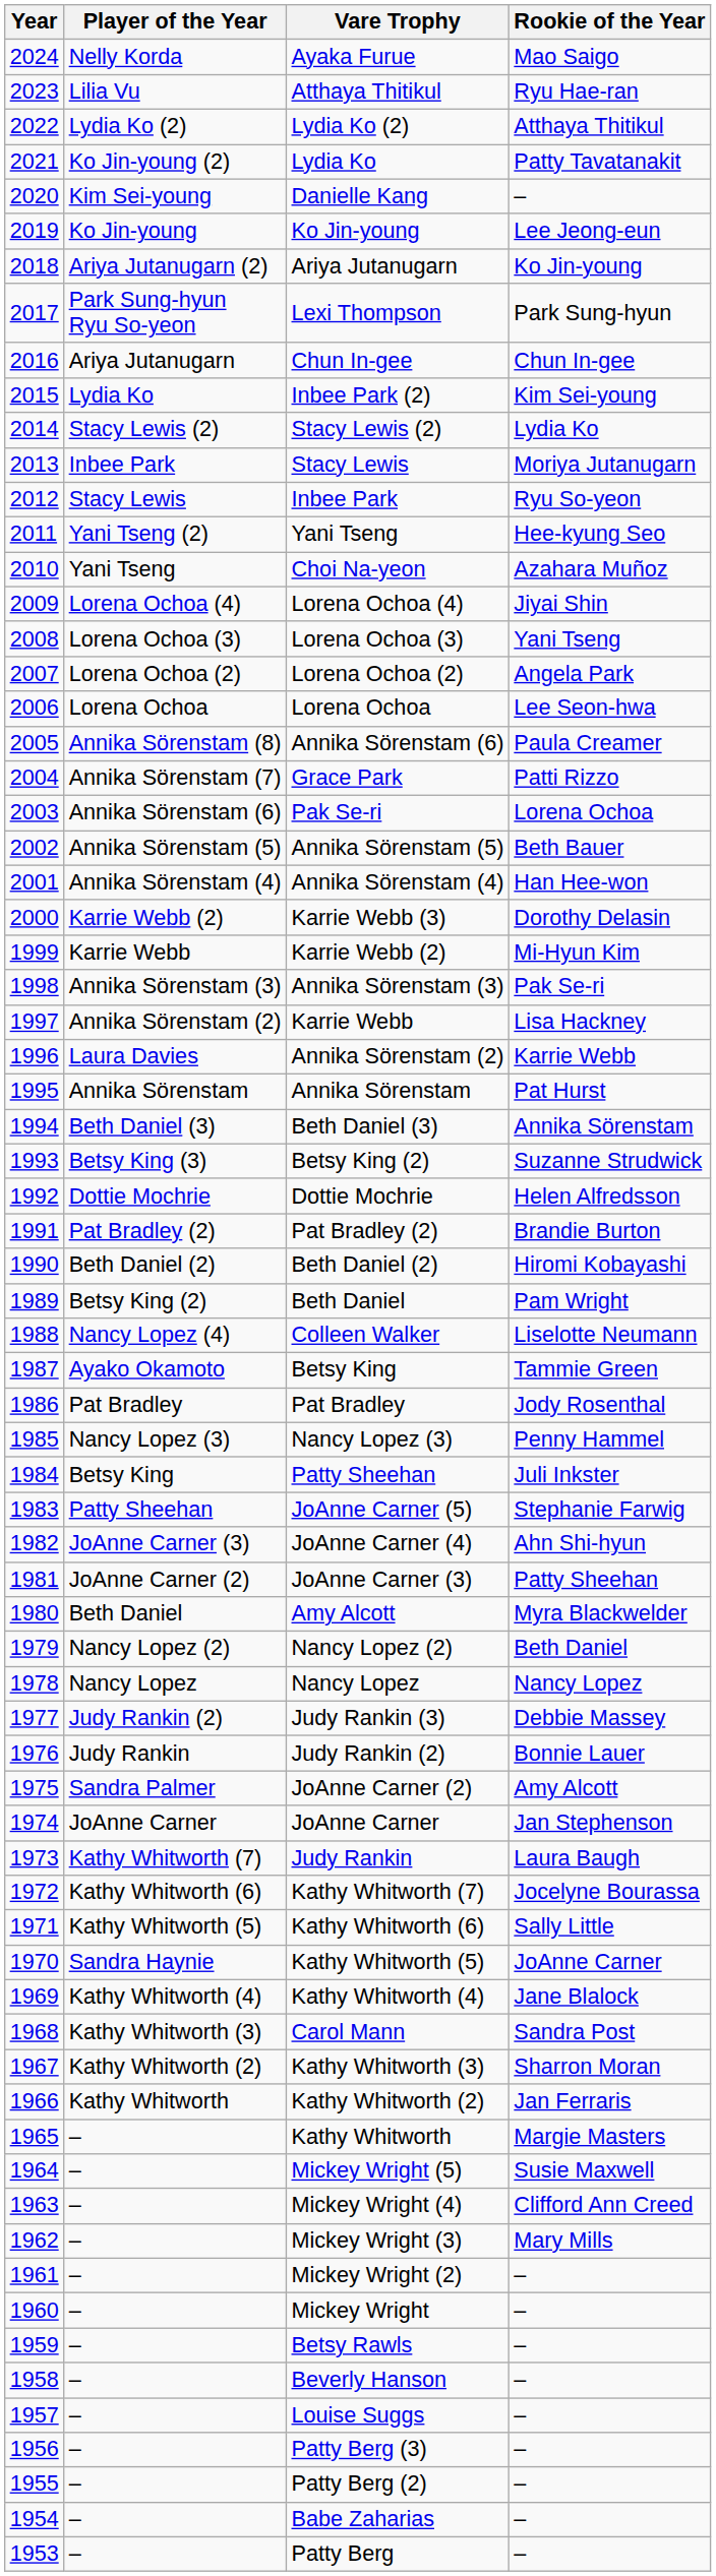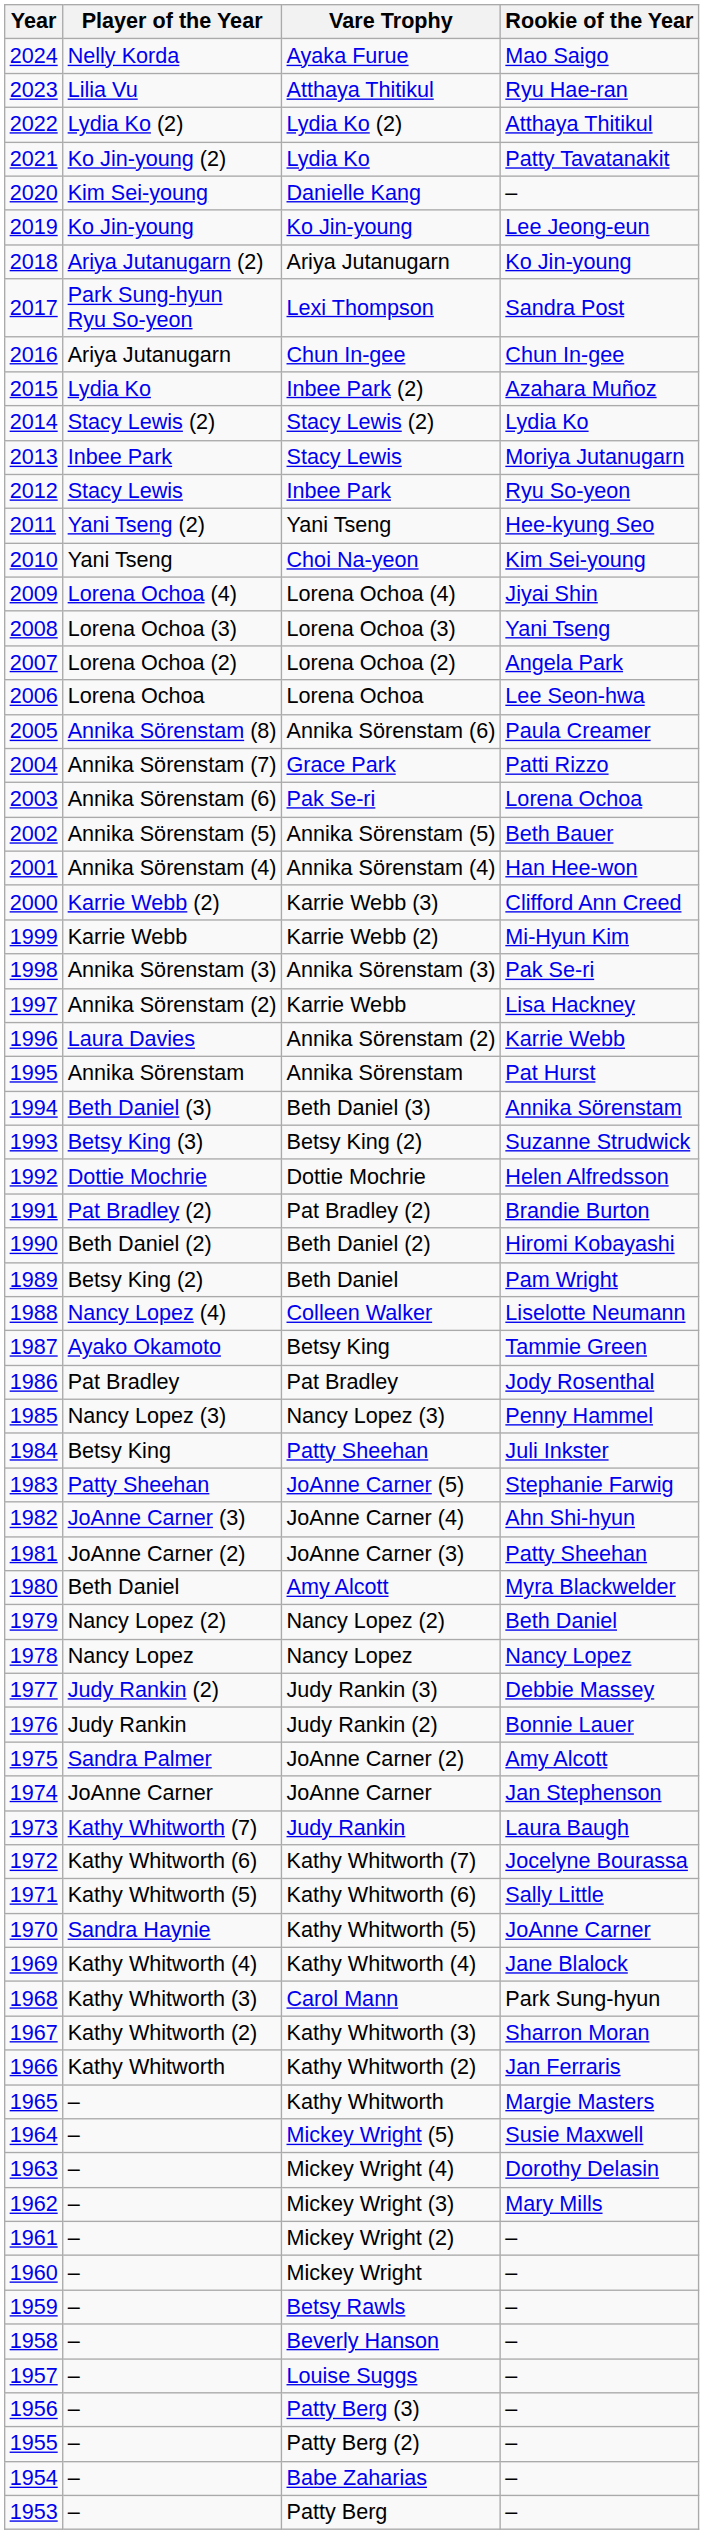 <table class="wikitable">
 <tr>
 <th>Year</th>
 <th>Player of the Year</th>
 <th>Vare Trophy</th>
 <th>Rookie of the Year</th>
 </tr>
 <tr>
 <td><a href='#'>2024</a></td>
 <td> <a href='#'>Nelly Korda</a></td>
 <td> <a href='#'>Ayaka Furue</a></td>
 <td> <a href='#'>Mao Saigo</a></td>
 </tr>
 <tr>
 <td><a href='#'>2023</a></td>
 <td> <a href='#'>Lilia Vu</a></td>
 <td> <a href='#'>Atthaya Thitikul</a></td>
 <td> <a href='#'>Ryu Hae-ran</a></td>
 </tr>
 <tr>
 <td><a href='#'>2022</a></td>
 <td> <a href='#'>Lydia Ko</a> (2)</td>
 <td> <a href='#'>Lydia Ko</a> (2)</td>
 <td> <a href='#'>Atthaya Thitikul</a></td>
 </tr>
 <tr>
 <td><a href='#'>2021</a></td>
 <td> <a href='#'>Ko Jin-young</a> (2)</td>
 <td> <a href='#'>Lydia Ko</a></td>
 <td> <a href='#'>Patty Tavatanakit</a></td>
 </tr>
 <tr>
 <td><a href='#'>2020</a></td>
 <td> <a href='#'>Kim Sei-young</a></td>
 <td> <a href='#'>Danielle Kang</a></td>
 <td>–</td>
 </tr>
 <tr>
 <td><a href='#'>2019</a></td>
 <td> <a href='#'>Ko Jin-young</a></td>
 <td> <a href='#'>Ko Jin-young</a></td>
 <td> <a href='#'>Lee Jeong-eun</a></td>
 </tr>
 <tr>
 <td><a href='#'>2018</a></td>
 <td> <a href='#'>Ariya Jutanugarn</a> (2)</td>
 <td> Ariya Jutanugarn</td>
 <td> <a href='#'>Ko Jin-young</a></td>
 </tr>
 <tr>
 <td><a href='#'>2017</a></td>
 <td> <a href='#'>Park Sung-hyun</a><br> <a href='#'>Ryu So-yeon</a></td>
 <td> <a href='#'>Lexi Thompson</a></td>
-<td> Park Sung-hyun</td>
+<td> <a href='#'>Sandra Post</a></td>
 </tr>
 <tr>
 <td><a href='#'>2016</a></td>
 <td> Ariya Jutanugarn</td>
 <td> <a href='#'>Chun In-gee</a></td>
 <td> <a href='#'>Chun In-gee</a></td>
 </tr>
 <tr>
 <td><a href='#'>2015</a></td>
 <td> <a href='#'>Lydia Ko</a></td>
 <td> <a href='#'>Inbee Park</a> (2)</td>
-<td> <a href='#'>Kim Sei-young</a></td>
+<td> <a href='#'>Azahara Muñoz</a></td>
 </tr>
 <tr>
 <td><a href='#'>2014</a></td>
 <td> <a href='#'>Stacy Lewis</a> (2)</td>
 <td> <a href='#'>Stacy Lewis</a> (2)</td>
 <td> <a href='#'>Lydia Ko</a></td>
 </tr>
 <tr>
 <td><a href='#'>2013</a></td>
 <td> <a href='#'>Inbee Park</a></td>
 <td> <a href='#'>Stacy Lewis</a></td>
 <td> <a href='#'>Moriya Jutanugarn</a></td>
 </tr>
 <tr>
 <td><a href='#'>2012</a></td>
 <td> <a href='#'>Stacy Lewis</a></td>
 <td> <a href='#'>Inbee Park</a></td>
 <td> <a href='#'>Ryu So-yeon</a></td>
 </tr>
 <tr>
 <td><a href='#'>2011</a></td>
 <td> <a href='#'>Yani Tseng</a> (2)</td>
 <td> Yani Tseng</td>
 <td> <a href='#'>Hee-kyung Seo</a></td>
 </tr>
 <tr>
 <td><a href='#'>2010</a></td>
 <td> Yani Tseng</td>
 <td> <a href='#'>Choi Na-yeon</a></td>
-<td> <a href='#'>Azahara Muñoz</a></td>
+<td> <a href='#'>Kim Sei-young</a></td>
 </tr>
 <tr>
 <td><a href='#'>2009</a></td>
 <td> <a href='#'>Lorena Ochoa</a> (4)</td>
 <td> Lorena Ochoa (4)</td>
 <td> <a href='#'>Jiyai Shin</a></td>
 </tr>
 <tr>
 <td><a href='#'>2008</a></td>
 <td> Lorena Ochoa (3)</td>
 <td> Lorena Ochoa (3)</td>
 <td> <a href='#'>Yani Tseng</a></td>
 </tr>
 <tr>
 <td><a href='#'>2007</a></td>
 <td> Lorena Ochoa (2)</td>
 <td> Lorena Ochoa (2)</td>
 <td> <a href='#'>Angela Park</a></td>
 </tr>
 <tr>
 <td><a href='#'>2006</a></td>
 <td> Lorena Ochoa</td>
 <td> Lorena Ochoa</td>
 <td> <a href='#'>Lee Seon-hwa</a></td>
 </tr>
 <tr>
 <td><a href='#'>2005</a></td>
 <td> <a href='#'>Annika Sörenstam</a> (8)</td>
 <td> Annika Sörenstam (6)</td>
 <td> <a href='#'>Paula Creamer</a></td>
 </tr>
 <tr>
 <td><a href='#'>2004</a></td>
 <td> Annika Sörenstam (7)</td>
 <td> <a href='#'>Grace Park</a></td>
 <td> <a href='#'>Patti Rizzo</a></td>
 </tr>
 <tr>
 <td><a href='#'>2003</a></td>
 <td> Annika Sörenstam (6)</td>
 <td> <a href='#'>Pak Se-ri</a></td>
 <td> <a href='#'>Lorena Ochoa</a></td>
 </tr>
 <tr>
 <td><a href='#'>2002</a></td>
 <td> Annika Sörenstam (5)</td>
 <td> Annika Sörenstam (5)</td>
 <td> <a href='#'>Beth Bauer</a></td>
 </tr>
 <tr>
 <td><a href='#'>2001</a></td>
 <td> Annika Sörenstam (4)</td>
 <td> Annika Sörenstam (4)</td>
 <td> <a href='#'>Han Hee-won</a></td>
 </tr>
 <tr>
 <td><a href='#'>2000</a></td>
 <td> <a href='#'>Karrie Webb</a> (2)</td>
 <td> Karrie Webb (3)</td>
-<td> <a href='#'>Dorothy Delasin</a></td>
+<td> <a href='#'>Clifford Ann Creed</a></td>
 </tr>
 <tr>
 <td><a href='#'>1999</a></td>
 <td> Karrie Webb</td>
 <td> Karrie Webb (2)</td>
 <td> <a href='#'>Mi-Hyun Kim</a></td>
 </tr>
 <tr>
 <td><a href='#'>1998</a></td>
 <td> Annika Sörenstam (3)</td>
 <td> Annika Sörenstam (3)</td>
 <td> <a href='#'>Pak Se-ri</a></td>
 </tr>
 <tr>
 <td><a href='#'>1997</a></td>
 <td> Annika Sörenstam (2)</td>
 <td> Karrie Webb</td>
 <td> <a href='#'>Lisa Hackney</a></td>
 </tr>
 <tr>
 <td><a href='#'>1996</a></td>
 <td> <a href='#'>Laura Davies</a></td>
 <td> Annika Sörenstam (2)</td>
 <td> <a href='#'>Karrie Webb</a></td>
 </tr>
 <tr>
 <td><a href='#'>1995</a></td>
 <td> Annika Sörenstam</td>
 <td> Annika Sörenstam</td>
 <td> <a href='#'>Pat Hurst</a></td>
 </tr>
 <tr>
 <td><a href='#'>1994</a></td>
 <td> <a href='#'>Beth Daniel</a> (3)</td>
 <td> Beth Daniel (3)</td>
 <td> <a href='#'>Annika Sörenstam</a></td>
 </tr>
 <tr>
 <td><a href='#'>1993</a></td>
 <td> <a href='#'>Betsy King</a> (3)</td>
 <td> Betsy King (2)</td>
 <td> <a href='#'>Suzanne Strudwick</a></td>
 </tr>
 <tr>
 <td><a href='#'>1992</a></td>
 <td> <a href='#'>Dottie Mochrie</a></td>
 <td> Dottie Mochrie</td>
 <td> <a href='#'>Helen Alfredsson</a></td>
 </tr>
 <tr>
 <td><a href='#'>1991</a></td>
 <td> <a href='#'>Pat Bradley</a> (2)</td>
 <td> Pat Bradley (2)</td>
 <td> <a href='#'>Brandie Burton</a></td>
 </tr>
 <tr>
 <td><a href='#'>1990</a></td>
 <td> Beth Daniel (2)</td>
 <td> Beth Daniel (2)</td>
 <td> <a href='#'>Hiromi Kobayashi</a></td>
 </tr>
 <tr>
 <td><a href='#'>1989</a></td>
 <td> Betsy King (2)</td>
 <td> Beth Daniel</td>
 <td> <a href='#'>Pam Wright</a></td>
 </tr>
 <tr>
 <td><a href='#'>1988</a></td>
 <td> <a href='#'>Nancy Lopez</a> (4)</td>
 <td> <a href='#'>Colleen Walker</a></td>
 <td> <a href='#'>Liselotte Neumann</a></td>
 </tr>
 <tr>
 <td><a href='#'>1987</a></td>
 <td> <a href='#'>Ayako Okamoto</a></td>
 <td> Betsy King</td>
 <td> <a href='#'>Tammie Green</a></td>
 </tr>
 <tr>
 <td><a href='#'>1986</a></td>
 <td> Pat Bradley</td>
 <td> Pat Bradley</td>
 <td> <a href='#'>Jody Rosenthal</a></td>
 </tr>
 <tr>
 <td><a href='#'>1985</a></td>
 <td> Nancy Lopez (3)</td>
 <td> Nancy Lopez (3)</td>
 <td> <a href='#'>Penny Hammel</a></td>
 </tr>
 <tr>
 <td><a href='#'>1984</a></td>
 <td> Betsy King</td>
 <td> <a href='#'>Patty Sheehan</a></td>
 <td> <a href='#'>Juli Inkster</a></td>
 </tr>
 <tr>
 <td><a href='#'>1983</a></td>
 <td> <a href='#'>Patty Sheehan</a></td>
 <td> <a href='#'>JoAnne Carner</a> (5)</td>
 <td> <a href='#'>Stephanie Farwig</a></td>
 </tr>
 <tr>
 <td><a href='#'>1982</a></td>
 <td> <a href='#'>JoAnne Carner</a> (3)</td>
 <td> JoAnne Carner (4)</td>
 <td> <a href='#'>Ahn Shi-hyun</a></td>
 </tr>
 <tr>
 <td><a href='#'>1981</a></td>
 <td> JoAnne Carner (2)</td>
 <td> JoAnne Carner (3)</td>
 <td> <a href='#'>Patty Sheehan</a></td>
 </tr>
 <tr>
 <td><a href='#'>1980</a></td>
 <td> Beth Daniel</td>
 <td> <a href='#'>Amy Alcott</a></td>
 <td> <a href='#'>Myra Blackwelder</a></td>
 </tr>
 <tr>
 <td><a href='#'>1979</a></td>
 <td> Nancy Lopez (2)</td>
 <td> Nancy Lopez (2)</td>
 <td> <a href='#'>Beth Daniel</a></td>
 </tr>
 <tr>
 <td><a href='#'>1978</a></td>
 <td> Nancy Lopez</td>
 <td> Nancy Lopez</td>
 <td> <a href='#'>Nancy Lopez</a></td>
 </tr>
 <tr>
 <td><a href='#'>1977</a></td>
 <td> <a href='#'>Judy Rankin</a> (2)</td>
 <td> Judy Rankin (3)</td>
 <td> <a href='#'>Debbie Massey</a></td>
 </tr>
 <tr>
 <td><a href='#'>1976</a></td>
 <td> Judy Rankin</td>
 <td> Judy Rankin (2)</td>
 <td> <a href='#'>Bonnie Lauer</a></td>
 </tr>
 <tr>
 <td><a href='#'>1975</a></td>
 <td> <a href='#'>Sandra Palmer</a></td>
 <td> JoAnne Carner (2)</td>
 <td> <a href='#'>Amy Alcott</a></td>
 </tr>
 <tr>
 <td><a href='#'>1974</a></td>
 <td> JoAnne Carner</td>
 <td> JoAnne Carner</td>
 <td> <a href='#'>Jan Stephenson</a></td>
 </tr>
 <tr>
 <td><a href='#'>1973</a></td>
 <td> <a href='#'>Kathy Whitworth</a> (7)</td>
 <td> <a href='#'>Judy Rankin</a></td>
 <td> <a href='#'>Laura Baugh</a></td>
 </tr>
 <tr>
 <td><a href='#'>1972</a></td>
 <td> Kathy Whitworth (6)</td>
 <td> Kathy Whitworth (7)</td>
 <td> <a href='#'>Jocelyne Bourassa</a></td>
 </tr>
 <tr>
 <td><a href='#'>1971</a></td>
 <td> Kathy Whitworth (5)</td>
 <td> Kathy Whitworth (6)</td>
 <td> <a href='#'>Sally Little</a></td>
 </tr>
 <tr>
 <td><a href='#'>1970</a></td>
 <td> <a href='#'>Sandra Haynie</a></td>
 <td> Kathy Whitworth (5)</td>
 <td> <a href='#'>JoAnne Carner</a></td>
 </tr>
 <tr>
 <td><a href='#'>1969</a></td>
 <td> Kathy Whitworth (4)</td>
 <td> Kathy Whitworth (4)</td>
 <td> <a href='#'>Jane Blalock</a></td>
 </tr>
 <tr>
 <td><a href='#'>1968</a></td>
 <td> Kathy Whitworth (3)</td>
 <td> <a href='#'>Carol Mann</a></td>
-<td> <a href='#'>Sandra Post</a></td>
+<td> Park Sung-hyun</td>
 </tr>
 <tr>
 <td><a href='#'>1967</a></td>
 <td> Kathy Whitworth (2)</td>
 <td> Kathy Whitworth (3)</td>
 <td> <a href='#'>Sharron Moran</a></td>
 </tr>
 <tr>
 <td><a href='#'>1966</a></td>
 <td> Kathy Whitworth</td>
 <td> Kathy Whitworth (2)</td>
 <td> <a href='#'>Jan Ferraris</a></td>
 </tr>
 <tr>
 <td><a href='#'>1965</a></td>
 <td>–</td>
 <td> Kathy Whitworth</td>
 <td> <a href='#'>Margie Masters</a></td>
 </tr>
 <tr>
 <td><a href='#'>1964</a></td>
 <td>–</td>
 <td> <a href='#'>Mickey Wright</a> (5)</td>
 <td> <a href='#'>Susie Maxwell</a></td>
 </tr>
 <tr>
 <td><a href='#'>1963</a></td>
 <td>–</td>
 <td> Mickey Wright (4)</td>
-<td> <a href='#'>Clifford Ann Creed</a></td>
+<td> <a href='#'>Dorothy Delasin</a></td>
 </tr>
 <tr>
 <td><a href='#'>1962</a></td>
 <td>–</td>
 <td> Mickey Wright (3)</td>
 <td> <a href='#'>Mary Mills</a></td>
 </tr>
 <tr>
 <td><a href='#'>1961</a></td>
 <td>–</td>
 <td> Mickey Wright (2)</td>
 <td>–</td>
 </tr>
 <tr>
 <td><a href='#'>1960</a></td>
 <td>–</td>
 <td> Mickey Wright</td>
 <td>–</td>
 </tr>
 <tr>
 <td><a href='#'>1959</a></td>
 <td>–</td>
 <td> <a href='#'>Betsy Rawls</a></td>
 <td>–</td>
 </tr>
 <tr>
 <td><a href='#'>1958</a></td>
 <td>–</td>
 <td> <a href='#'>Beverly Hanson</a></td>
 <td>–</td>
 </tr>
 <tr>
 <td><a href='#'>1957</a></td>
 <td>–</td>
 <td> <a href='#'>Louise Suggs</a></td>
 <td>–</td>
 </tr>
 <tr>
 <td><a href='#'>1956</a></td>
 <td>–</td>
 <td> <a href='#'>Patty Berg</a> (3)</td>
 <td>–</td>
 </tr>
 <tr>
 <td><a href='#'>1955</a></td>
 <td>–</td>
 <td> Patty Berg (2)</td>
 <td>–</td>
 </tr>
 <tr>
 <td><a href='#'>1954</a></td>
 <td>–</td>
 <td> <a href='#'>Babe Zaharias</a></td>
 <td>–</td>
 </tr>
 <tr>
 <td><a href='#'>1953</a></td>
 <td>–</td>
 <td> Patty Berg</td>
 <td>–</td>
 </tr>
 </table>
